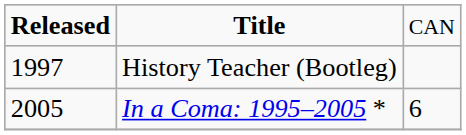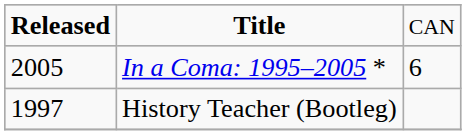 <table class="wikitable">
 <tr>
 <td align="center"><strong>Released</strong></td>
 <td align="center"><strong>Title</strong></td>
 <td align="center"><small>CAN</small></td>
 </tr>
 <tr>
+<td>2005</td>
+<td><em><a href='#'> In a Coma: 1995–2005</a></em> *</td>
+<td>6</td>
+</tr>
+<tr>
 <td>1997</td>
 <td>History Teacher (Bootleg)</td>
 <td></td>
 </tr>
 <tr>
-<td>2005</td>
-<td><em><a href='#'> In a Coma: 1995–2005</a></em> *</td>
-<td>6</td>
-</tr>
-<tr>
 </tr>
 </table>
